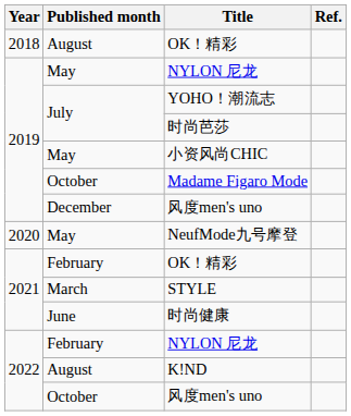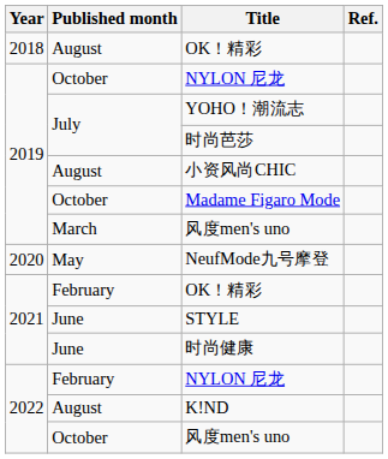 <table class="wikitable sortable">
 <tr>
 <th>Year</th>
 <th>Published month</th>
 <th>Title</th>
 <th>Ref.</th>
 </tr>
 <tr>
 <td>2018</td>
 <td>August</td>
 <td>OK！精彩</td>
 <td></td>
 </tr>
 <tr>
 <td rowspan="6">2019</td>
-<td>May</td>
+<td>October</td>
 <td><a href='#'>NYLON 尼龙</a></td>
 <td></td>
 </tr>
 <tr>
 <td rowspan="2">July</td>
 <td>YOHO！潮流志</td>
 <td></td>
 </tr>
 <tr>
 <td>时尚芭莎</td>
 <td></td>
 </tr>
 <tr>
-<td>May</td>
+<td>August</td>
 <td>小资风尚CHIC</td>
 <td></td>
 </tr>
 <tr>
 <td>October</td>
 <td><a href='#'>Madame Figaro Mode</a></td>
 <td></td>
 </tr>
 <tr>
-<td>December</td>
+<td>March</td>
 <td>风度men's uno</td>
 <td></td>
 </tr>
 <tr>
 <td>2020</td>
 <td>May</td>
 <td>NeufMode九号摩登</td>
 <td></td>
 </tr>
 <tr>
 <td rowspan="3">2021</td>
 <td>February</td>
 <td>OK！精彩</td>
 <td></td>
 </tr>
 <tr>
-<td>March</td>
+<td>June</td>
 <td>STYLE</td>
 <td></td>
 </tr>
 <tr>
 <td>June</td>
 <td>时尚健康</td>
 <td></td>
 </tr>
 <tr>
 <td rowspan="3">2022</td>
 <td>February</td>
 <td><a href='#'>NYLON 尼龙</a></td>
 <td></td>
 </tr>
 <tr>
 <td>August</td>
 <td>K!ND</td>
 <td></td>
 </tr>
 <tr>
 <td>October</td>
 <td>风度men's uno</td>
 <td></td>
 </tr>
 </table>
